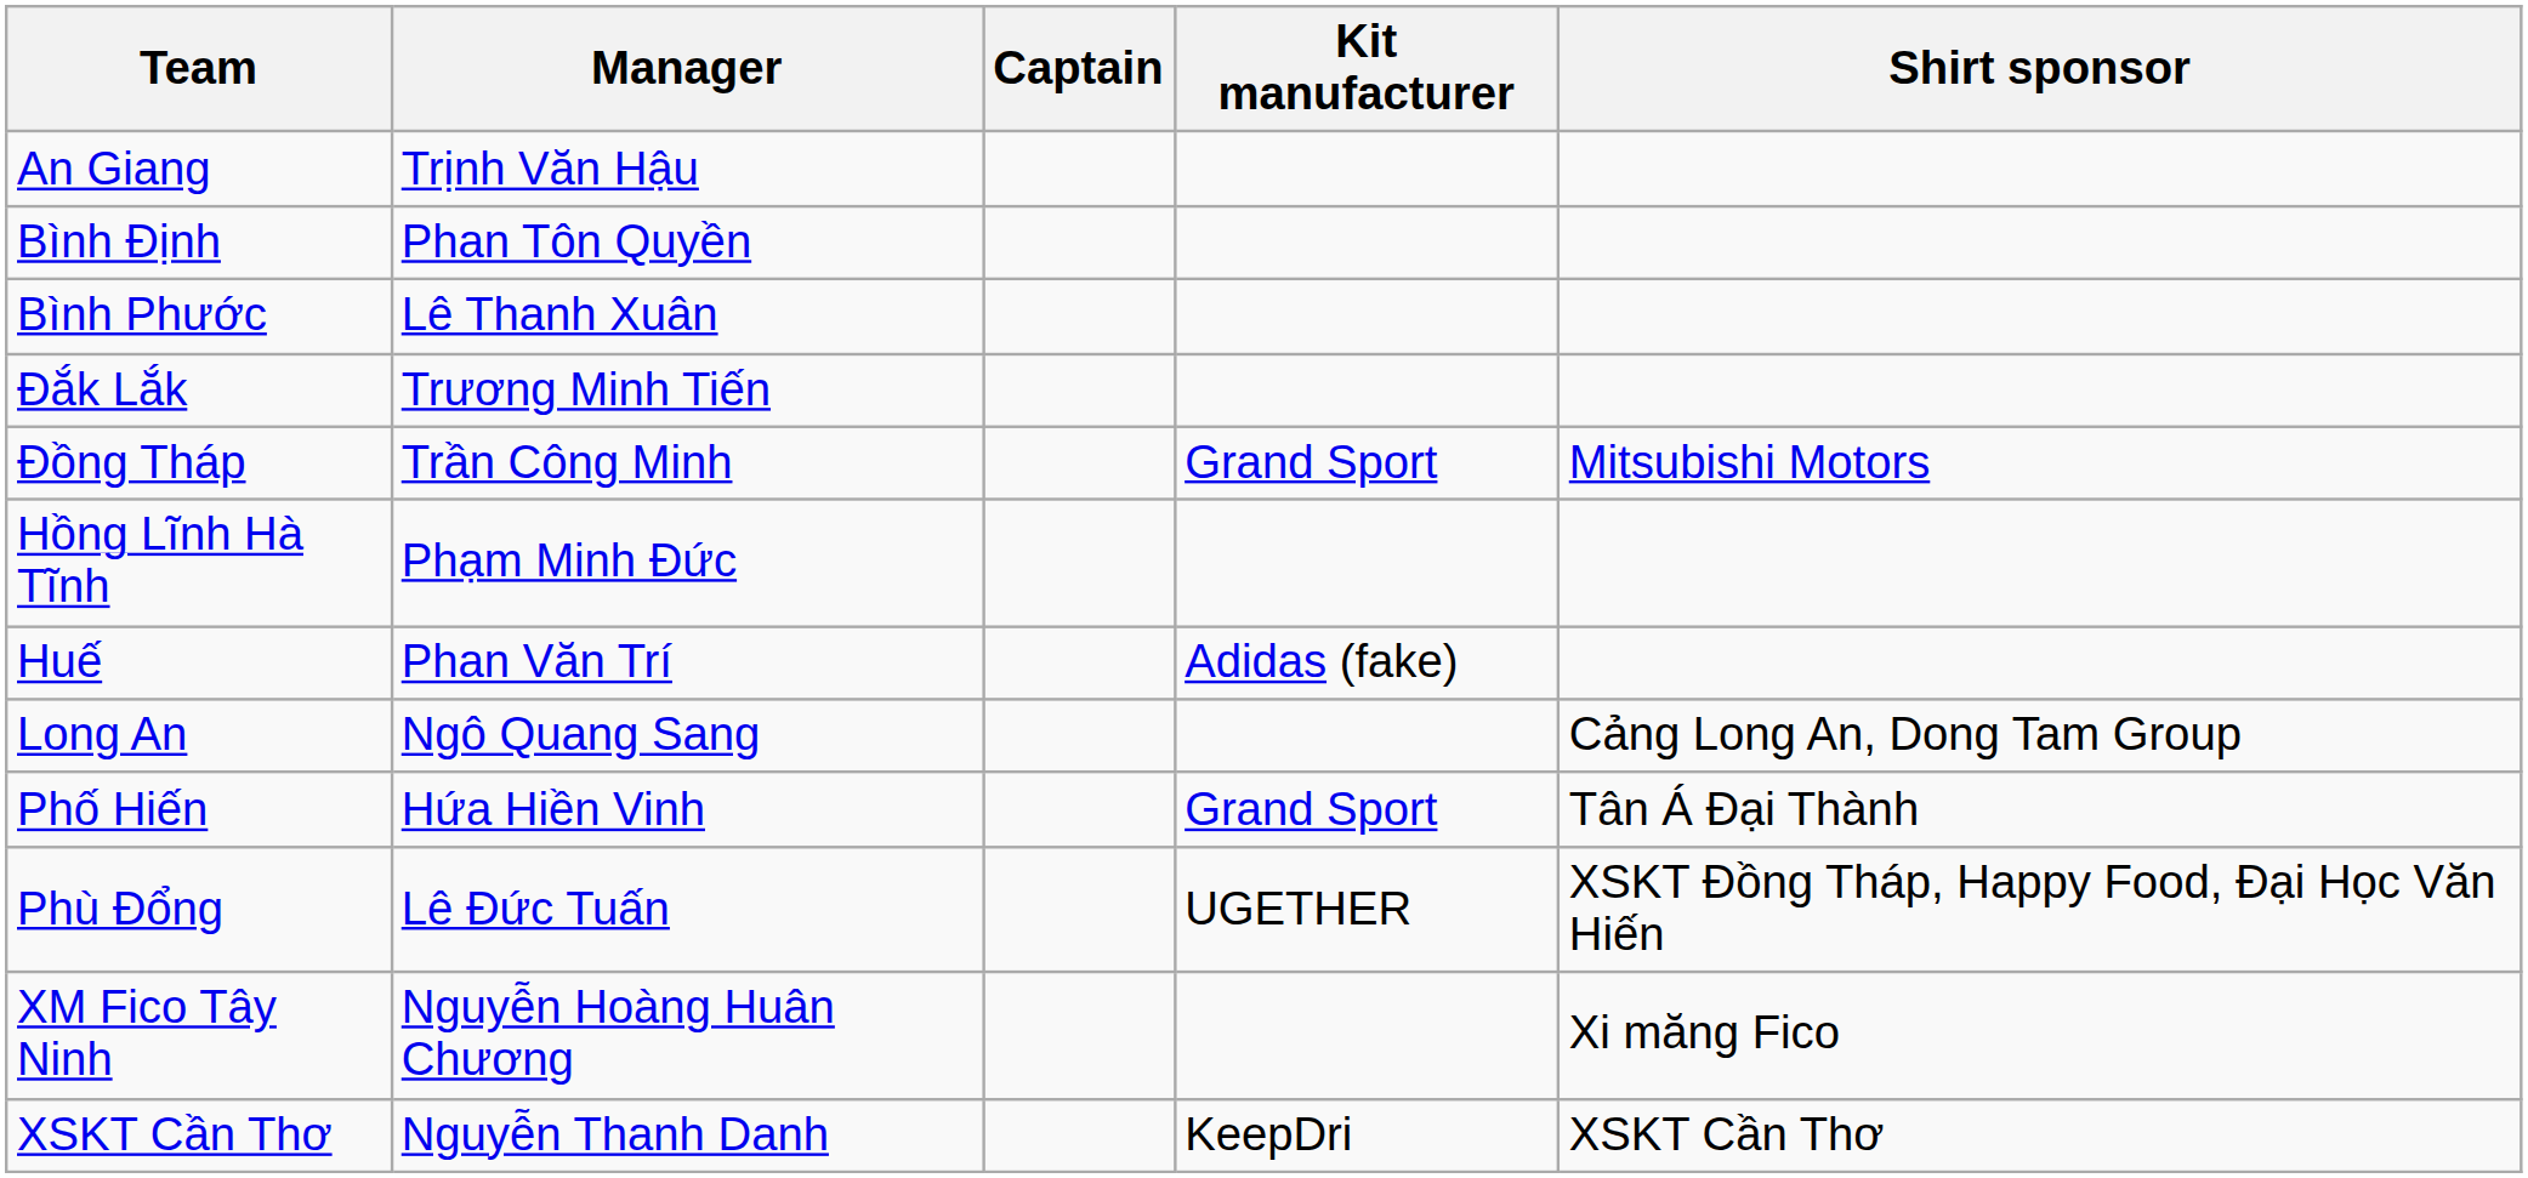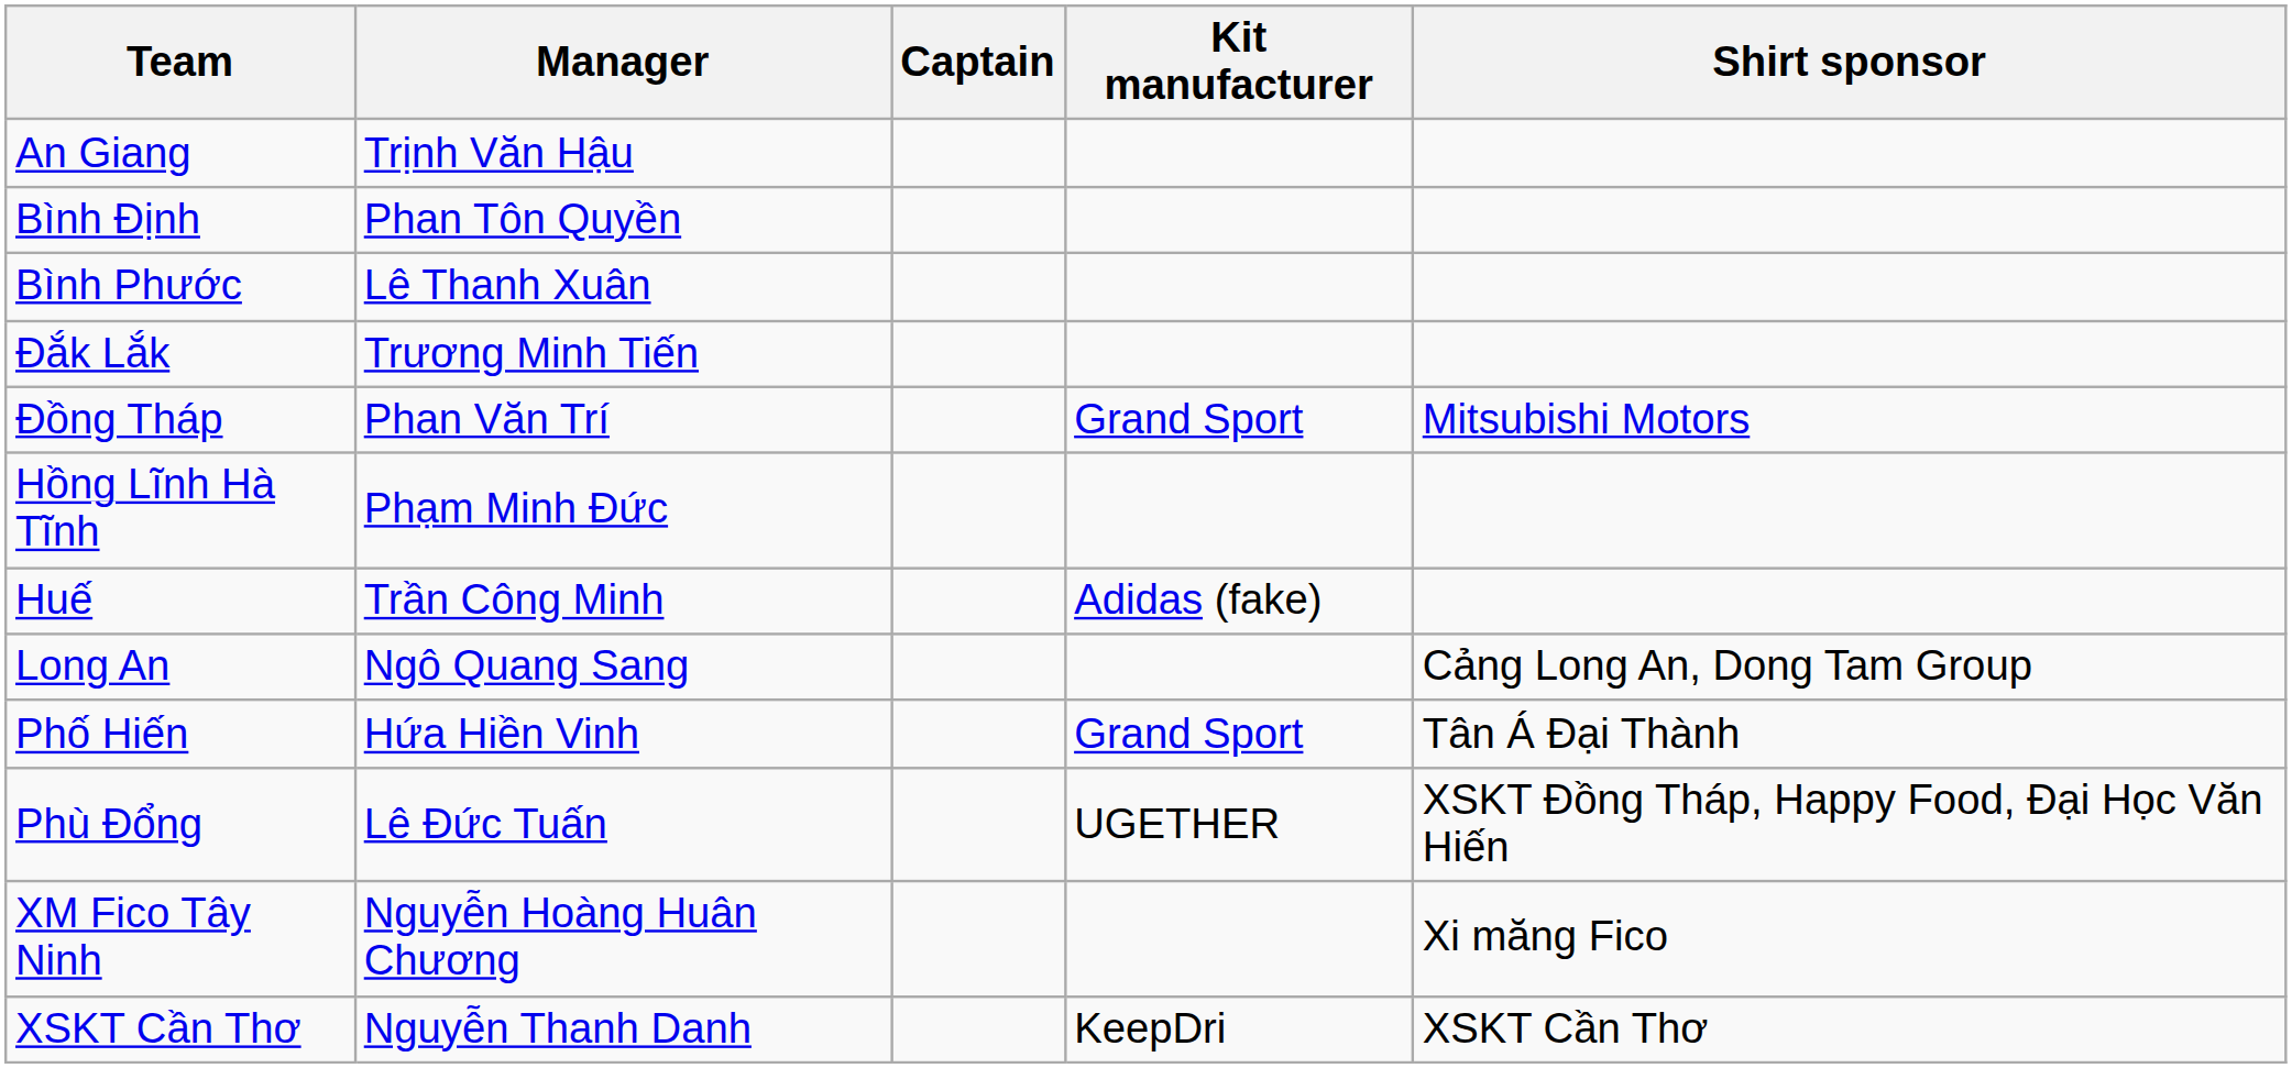 <table class="wikitable sortable">
 <tr>
 <th>Team</th>
 <th>Manager</th>
 <th>Captain</th>
 <th>Kit manufacturer</th>
 <th>Shirt sponsor</th>
 </tr>
 <tr>
 <td><a href='#'>An Giang</a></td>
 <td> <a href='#'>Trịnh Văn Hậu</a></td>
 <td></td>
 <td></td>
 <td></td>
 </tr>
 <tr>
 <td><a href='#'>Bình Định</a></td>
 <td> <a href='#'>Phan Tôn Quyền</a></td>
 <td></td>
 <td></td>
 <td></td>
 </tr>
 <tr>
 <td><a href='#'>Bình Phước</a></td>
 <td> <a href='#'>Lê Thanh Xuân</a></td>
 <td></td>
 <td></td>
 <td></td>
 </tr>
 <tr>
 <td><a href='#'>Đắk Lắk</a></td>
 <td> <a href='#'>Trương Minh Tiến</a></td>
 <td></td>
 <td></td>
 <td></td>
 </tr>
 <tr>
 <td><a href='#'>Đồng Tháp</a></td>
-<td> <a href='#'>Trần Công Minh</a></td>
+<td> <a href='#'>Phan Văn Trí</a></td>
 <td></td>
 <td><a href='#'>Grand Sport</a></td>
 <td><a href='#'>Mitsubishi Motors</a></td>
 </tr>
 <tr>
 <td><a href='#'>Hồng Lĩnh Hà Tĩnh</a></td>
 <td> <a href='#'>Phạm Minh Đức</a></td>
 <td></td>
 <td></td>
 <td></td>
 </tr>
 <tr>
 <td><a href='#'>Huế</a></td>
-<td> <a href='#'>Phan Văn Trí</a></td>
+<td> <a href='#'>Trần Công Minh</a></td>
 <td></td>
 <td><a href='#'>Adidas</a> (fake)</td>
 <td></td>
 </tr>
 <tr>
 <td><a href='#'>Long An</a></td>
 <td> <a href='#'>Ngô Quang Sang</a></td>
 <td></td>
 <td></td>
 <td>Cảng Long An, Dong Tam Group</td>
 </tr>
 <tr>
 <td><a href='#'>Phố Hiến</a></td>
 <td> <a href='#'>Hứa Hiền Vinh</a></td>
 <td></td>
 <td><a href='#'>Grand Sport</a></td>
 <td>Tân Á Đại Thành</td>
 </tr>
 <tr>
 <td><a href='#'>Phù Đổng</a></td>
 <td> <a href='#'>Lê Đức Tuấn</a></td>
 <td></td>
 <td>UGETHER</td>
 <td>XSKT Đồng Tháp, Happy Food, Đại Học Văn Hiến</td>
 </tr>
 <tr>
 <td><a href='#'>XM Fico Tây Ninh</a></td>
 <td> <a href='#'>Nguyễn Hoàng Huân Chương</a></td>
 <td></td>
 <td></td>
 <td>Xi măng Fico</td>
 </tr>
 <tr>
 <td><a href='#'>XSKT Cần Thơ</a></td>
 <td> <a href='#'>Nguyễn Thanh Danh</a></td>
 <td></td>
 <td>KeepDri</td>
 <td>XSKT Cần Thơ</td>
 </tr>
 </table>
